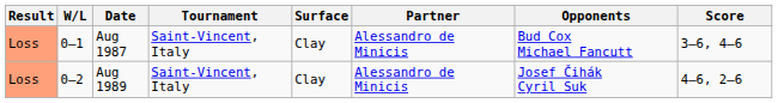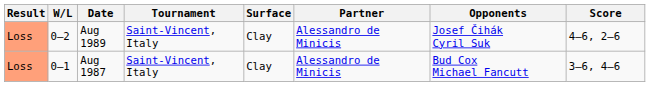 <table class="sortable wikitable">
 <tr>
 <th style="width:40px">Result</th>
 <th style="width:30px" class="unsortable">W/L</th>
 <th style="width:50px">Date</th>
 <th style="width:140px">Tournament</th>
 <th style="width:50px">Surface</th>
 <th style="width:160px">Partner</th>
 <th style="width:160px">Opponents</th>
 <th style="width:90px" class="unsortable">Score</th>
 </tr>
 <tr>
 <td style="background:#ffa07a;">Loss</td>
+<td>0–2</td>
+<td>Aug 1989</td>
+<td><a href='#'>Saint-Vincent</a>, Italy</td>
+<td>Clay</td>
+<td> <a href='#'>Alessandro de Minicis</a></td>
+<td> <a href='#'>Josef Čihák</a><br> <a href='#'>Cyril Suk</a></td>
+<td>4–6, 2–6</td>
+</tr>
+<tr>
+<td style="background:#ffa07a;">Loss</td>
 <td>0–1</td>
 <td>Aug 1987</td>
 <td><a href='#'>Saint-Vincent</a>, Italy</td>
 <td>Clay</td>
 <td> <a href='#'>Alessandro de Minicis</a></td>
 <td> <a href='#'>Bud Cox</a><br> <a href='#'>Michael Fancutt</a></td>
 <td>3–6, 4–6</td>
 </tr>
-<tr>
-<td style="background:#ffa07a;">Loss</td>
-<td>0–2</td>
-<td>Aug 1989</td>
-<td><a href='#'>Saint-Vincent</a>, Italy</td>
-<td>Clay</td>
-<td> <a href='#'>Alessandro de Minicis</a></td>
-<td> <a href='#'>Josef Čihák</a><br> <a href='#'>Cyril Suk</a></td>
-<td>4–6, 2–6</td>
-</tr>
 </table>
